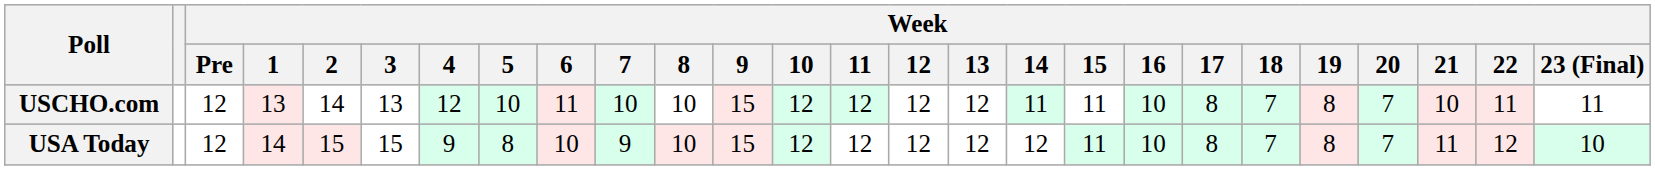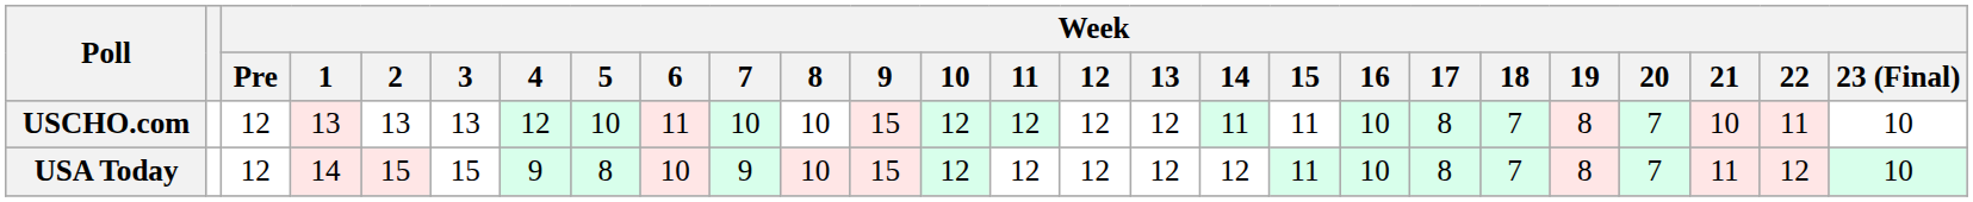 <table class="wikitable" style="white-space:nowrap;">
 <tr>
 <th scope="col" width="100" rowspan="2">Poll</th>
 <th rowspan="2"></th>
 <th colspan="25">Week</th>
 </tr>
 <tr>
 <th scope="col" width="30">Pre</th>
 <th scope="col" width="30">1</th>
 <th scope="col" width="30">2</th>
 <th scope="col" width="30">3</th>
 <th scope="col" width="30">4</th>
 <th scope="col" width="30">5</th>
 <th scope="col" width="30">6</th>
 <th scope="col" width="30">7</th>
 <th scope="col" width="30">8</th>
 <th scope="col" width="30">9</th>
 <th scope="col" width="30">10</th>
 <th scope="col" width="30">11</th>
 <th scope="col" width="30">12</th>
 <th scope="col" width="30">13</th>
 <th scope="col" width="30">14</th>
 <th scope="col" width="30">15</th>
 <th scope="col" width="30">16</th>
 <th scope="col" width="30">17</th>
 <th scope="col" width="30">18</th>
 <th scope="col" width="30">19</th>
 <th scope="col" width="30">20</th>
 <th scope="col" width="30">21</th>
 <th scope="col" width="30">22</th>
 <th scope="col" width="30">23 (Final)</th>
 </tr>
 <tr style="text-align:center;">
 <th>USCHO.com</th>
 <td bgcolor=FFFFFF></td>
 <td bgcolor=FFFFFF>12</td>
 <td bgcolor=FFE6E6>13</td>
-<td bgcolor=FFFFFF>14</td>
+<td bgcolor=FFFFFF>13</td>
 <td bgcolor=FFFFFF>13</td>
 <td bgcolor=D8FFEB>12</td>
 <td bgcolor=D8FFEB>10</td>
 <td bgcolor=FFE6E6>11</td>
 <td bgcolor=D8FFEB>10</td>
 <td bgcolor=FFFFFF>10</td>
 <td bgcolor=FFE6E6>15</td>
 <td bgcolor=D8FFEB>12</td>
 <td bgcolor=D8FFEB>12</td>
 <td bgcolor=FFFFFF>12</td>
 <td bgcolor=FFFFFF>12</td>
 <td bgcolor=D8FFEB>11</td>
 <td bgcolor=FFFFFF>11</td>
 <td bgcolor=D8FFEB>10</td>
 <td bgcolor=D8FFEB>8</td>
 <td bgcolor=D8FFEB>7</td>
 <td bgcolor=FFE6E6>8</td>
 <td bgcolor=D8FFEB>7</td>
 <td bgcolor=FFE6E6>10</td>
 <td bgcolor=FFE6E6>11</td>
-<td bgcolor=FFFFFF>11</td>
+<td bgcolor=FFFFFF>10</td>
 </tr>
 <tr style="text-align:center;">
 <th>USA Today</th>
 <td bgcolor=FFFFFF></td>
 <td bgcolor=FFFFFF>12</td>
 <td bgcolor=FFE6E6>14</td>
 <td bgcolor=FFE6E6>15</td>
 <td bgcolor=FFFFFF>15</td>
 <td bgcolor=D8FFEB>9</td>
 <td bgcolor=D8FFEB>8</td>
 <td bgcolor=FFE6E6>10</td>
 <td bgcolor=D8FFEB>9</td>
 <td bgcolor=FFE6E6>10</td>
 <td bgcolor=FFE6E6>15</td>
 <td bgcolor=D8FFEB>12</td>
 <td bgcolor=FFFFFF>12</td>
 <td bgcolor=FFFFFF>12</td>
 <td bgcolor=FFFFFF>12</td>
 <td bgcolor=FFFFFF>12</td>
 <td bgcolor=D8FFEB>11</td>
 <td bgcolor=D8FFEB>10</td>
 <td bgcolor=D8FFEB>8</td>
 <td bgcolor=D8FFEB>7</td>
 <td bgcolor=FFE6E6>8</td>
 <td bgcolor=D8FFEB>7</td>
 <td bgcolor=FFE6E6>11</td>
 <td bgcolor=FFE6E6>12</td>
 <td bgcolor=D8FFEB>10</td>
 </tr>
 </table>
